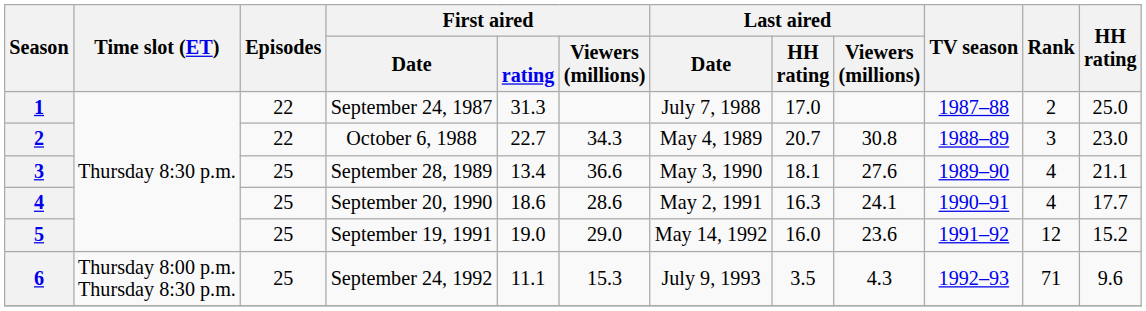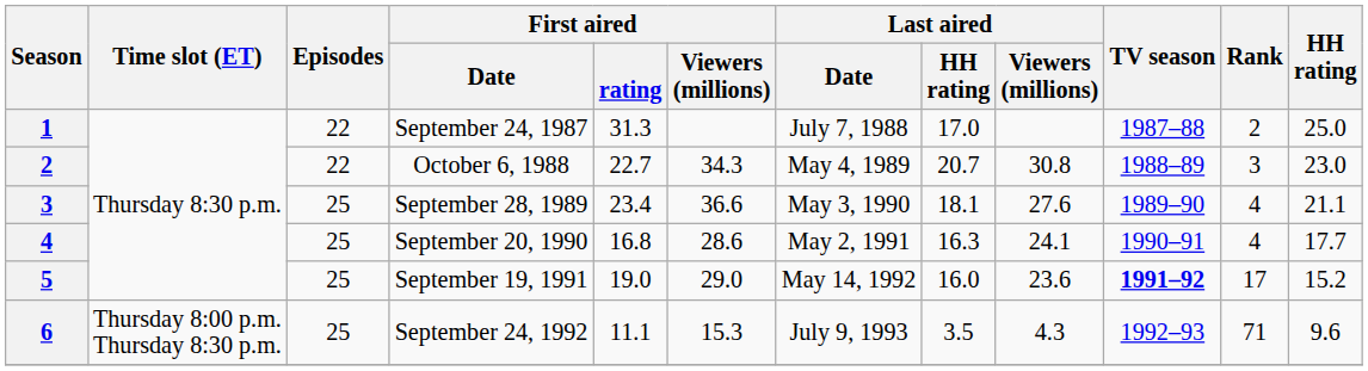 <table class="wikitable sortable plainrowheaders" style="text-align:center;">
 <tr>
 <th scope="col" rowspan="2">Season</th>
 <th scope="col" rowspan="2">Time slot (<a href='#'>ET</a>)</th>
 <th scope="col" rowspan="2">Episodes</th>
 <th scope="col" colspan="3">First aired</th>
 <th scope="col" colspan="3">Last aired</th>
 <th scope="col" rowspan="2">TV season</th>
 <th scope="col" rowspan="2">Rank</th>
 <th scope="col" rowspan="2"> HH<br>rating</th>
 </tr>
 <tr>
 <th scope="col">Date</th>
 <th scope="col"><br><a href='#'>rating</a></th>
 <th scope="col">Viewers<br>(millions)</th>
 <th scope="col">Date</th>
 <th scope="col">HH<br>rating</th>
 <th scope="col">Viewers<br>(millions)</th>
 </tr>
 <tr>
 <th scope="row" style="text-align:center;"><a href='#'>1</a></th>
 <td rowspan="5">Thursday 8:30 p.m.</td>
 <td>22</td>
 <td>September 24, 1987</td>
 <td>31.3</td>
 <td></td>
 <td>July 7, 1988</td>
 <td>17.0</td>
 <td></td>
 <td><a href='#'>1987–88</a></td>
 <td>2</td>
 <td>25.0</td>
 </tr>
 <tr>
 <th scope="row" style="text-align:center;"><a href='#'>2</a></th>
 <td>22</td>
 <td>October 6, 1988</td>
 <td>22.7</td>
 <td>34.3</td>
 <td>May 4, 1989</td>
 <td>20.7</td>
 <td>30.8</td>
 <td><a href='#'>1988–89</a></td>
 <td>3</td>
 <td>23.0</td>
 </tr>
 <tr>
 <th scope="row" style="text-align:center;"><a href='#'>3</a></th>
 <td>25</td>
 <td>September 28, 1989</td>
-<td>13.4</td>
+<td>23.4</td>
 <td>36.6</td>
 <td>May 3, 1990</td>
 <td>18.1</td>
 <td>27.6</td>
 <td><a href='#'>1989–90</a></td>
 <td>4</td>
 <td>21.1</td>
 </tr>
 <tr>
 <th scope="row" style="text-align:center;"><a href='#'>4</a></th>
 <td>25</td>
 <td>September 20, 1990</td>
-<td>18.6</td>
+<td>16.8</td>
 <td>28.6</td>
 <td>May 2, 1991</td>
 <td>16.3</td>
 <td>24.1</td>
 <td><a href='#'>1990–91</a></td>
 <td>4</td>
 <td>17.7</td>
 </tr>
 <tr>
 <th scope="row" style="text-align:center;"><a href='#'>5</a></th>
 <td>25</td>
 <td>September 19, 1991</td>
 <td>19.0</td>
 <td>29.0</td>
 <td>May 14, 1992</td>
 <td>16.0</td>
 <td>23.6</td>
-<td><a href='#'>1991–92</a></td>
-<td>12</td>
+<td><strong><a href='#'>1991–92</a></strong></td>
+<td>17</td>
 <td>15.2</td>
 </tr>
 <tr>
 <th scope="row" style="text-align:center;"><a href='#'>6</a></th>
 <td>Thursday 8:00 p.m.<br>Thursday 8:30 p.m.</td>
 <td>25</td>
 <td>September 24, 1992</td>
 <td>11.1</td>
 <td>15.3</td>
 <td>July 9, 1993</td>
 <td>3.5</td>
 <td>4.3</td>
 <td><a href='#'>1992–93</a></td>
 <td>71</td>
 <td>9.6</td>
 </tr>
 <tr>
 </tr>
 </table>
